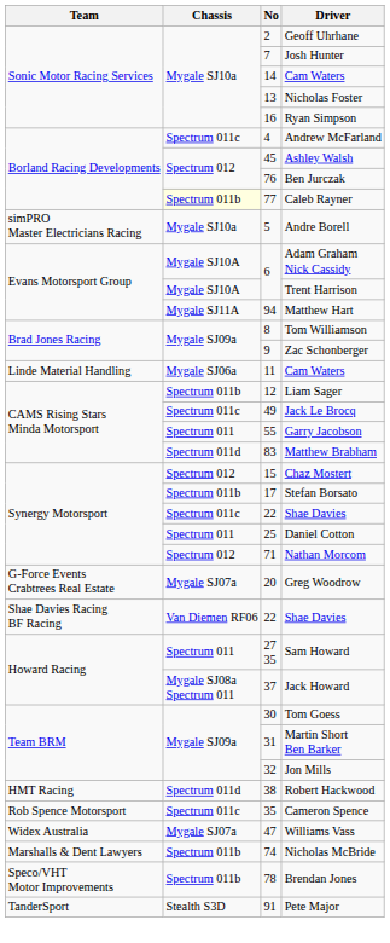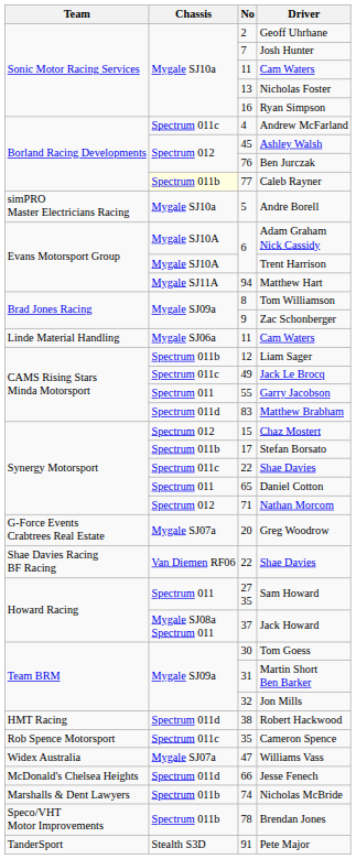 <table class="wikitable" style="font-size: 90%;">
 <tr>
 <th>Team</th>
 <th>Chassis</th>
 <th>No</th>
 <th>Driver</th>
 </tr>
 <tr>
 <td rowspan=5><a href='#'>Sonic Motor Racing Services</a></td>
 <td rowspan=5><a href='#'>Mygale</a> SJ10a</td>
 <td>2</td>
 <td>Geoff Uhrhane</td>
 </tr>
 <tr>
 <td>7</td>
 <td>Josh Hunter</td>
 </tr>
 <tr>
-<td>14</td>
+<td>11</td>
 <td><a href='#'>Cam Waters</a></td>
 </tr>
 <tr>
 <td>13</td>
 <td>Nicholas Foster</td>
 </tr>
 <tr>
 <td>16</td>
 <td>Ryan Simpson</td>
 </tr>
 <tr>
 <td rowspan=4><a href='#'>Borland Racing Developments</a></td>
 <td><a href='#'>Spectrum</a> 011c</td>
 <td>4</td>
 <td>Andrew McFarland</td>
 </tr>
 <tr>
 <td rowspan=2><a href='#'>Spectrum</a> 012</td>
 <td>45</td>
 <td><a href='#'>Ashley Walsh</a></td>
 </tr>
 <tr>
 <td>76</td>
 <td>Ben Jurczak</td>
 </tr>
 <tr>
 <td style="background: lightyellow;"><a href='#'>Spectrum</a> 011b</td>
 <td>77</td>
 <td>Caleb Rayner</td>
 </tr>
 <tr>
 <td>simPRO<br>Master Electricians Racing</td>
 <td><a href='#'>Mygale</a> SJ10a</td>
 <td>5</td>
 <td>Andre Borell</td>
 </tr>
 <tr>
 <td rowspan=3>Evans Motorsport Group</td>
 <td><a href='#'>Mygale</a> SJ10A</td>
 <td rowspan=2>6</td>
 <td>Adam Graham<br> <a href='#'>Nick Cassidy</a></td>
 </tr>
 <tr>
 <td><a href='#'>Mygale</a> SJ10A</td>
 <td>Trent Harrison</td>
 </tr>
 <tr>
 <td><a href='#'>Mygale</a> SJ11A</td>
 <td>94</td>
 <td>Matthew Hart</td>
 </tr>
 <tr>
 <td rowspan=2><a href='#'>Brad Jones Racing</a></td>
 <td rowspan=2><a href='#'>Mygale</a> SJ09a</td>
 <td>8</td>
 <td>Tom Williamson</td>
 </tr>
 <tr>
 <td>9</td>
 <td>Zac Schonberger</td>
 </tr>
 <tr>
 <td>Linde Material Handling</td>
 <td><a href='#'>Mygale</a> SJ06a</td>
 <td>11</td>
 <td><a href='#'>Cam Waters</a></td>
 </tr>
 <tr>
 <td rowspan=4>CAMS Rising Stars<br>Minda Motorsport</td>
 <td><a href='#'>Spectrum</a> 011b</td>
 <td>12</td>
 <td>Liam Sager</td>
 </tr>
 <tr>
 <td><a href='#'>Spectrum</a> 011c</td>
 <td>49</td>
 <td><a href='#'>Jack Le Brocq</a></td>
 </tr>
 <tr>
 <td><a href='#'>Spectrum</a> 011</td>
 <td>55</td>
 <td><a href='#'>Garry Jacobson</a></td>
 </tr>
 <tr>
 <td><a href='#'>Spectrum</a> 011d</td>
 <td>83</td>
 <td><a href='#'>Matthew Brabham</a></td>
 </tr>
 <tr>
 <td rowspan=5>Synergy Motorsport</td>
 <td><a href='#'>Spectrum</a> 012</td>
 <td>15</td>
 <td><a href='#'>Chaz Mostert</a></td>
 </tr>
 <tr>
 <td><a href='#'>Spectrum</a> 011b</td>
 <td>17</td>
 <td>Stefan Borsato</td>
 </tr>
 <tr>
 <td><a href='#'>Spectrum</a> 011c</td>
 <td>22</td>
 <td><a href='#'>Shae Davies</a></td>
 </tr>
 <tr>
 <td><a href='#'>Spectrum</a> 011</td>
-<td>25</td>
+<td>65</td>
 <td>Daniel Cotton</td>
 </tr>
 <tr>
 <td><a href='#'>Spectrum</a> 012</td>
 <td>71</td>
 <td><a href='#'>Nathan Morcom</a></td>
 </tr>
 <tr>
 <td>G-Force Events<br>Crabtrees Real Estate</td>
 <td><a href='#'>Mygale</a> SJ07a</td>
 <td>20</td>
 <td>Greg Woodrow</td>
 </tr>
 <tr>
 <td>Shae Davies Racing<br>BF Racing</td>
 <td><a href='#'>Van Diemen</a> RF06</td>
 <td>22</td>
 <td><a href='#'>Shae Davies</a></td>
 </tr>
 <tr>
 <td rowspan=2>Howard Racing</td>
 <td><a href='#'>Spectrum</a> 011</td>
 <td>27<br>35</td>
 <td>Sam Howard</td>
 </tr>
 <tr>
 <td><a href='#'>Mygale</a> SJ08a<br> <a href='#'>Spectrum</a> 011</td>
 <td>37</td>
 <td>Jack Howard</td>
 </tr>
 <tr>
 <td rowspan=3><a href='#'>Team BRM</a></td>
 <td rowspan=3><a href='#'>Mygale</a> SJ09a</td>
 <td>30</td>
 <td>Tom Goess</td>
 </tr>
 <tr>
 <td>31</td>
 <td>Martin Short<br><a href='#'>Ben Barker</a></td>
 </tr>
 <tr>
 <td>32</td>
 <td>Jon Mills</td>
 </tr>
 <tr>
 <td>HMT Racing</td>
 <td><a href='#'>Spectrum</a> 011d</td>
 <td>38</td>
 <td>Robert Hackwood</td>
 </tr>
 <tr>
 <td>Rob Spence Motorsport</td>
 <td><a href='#'>Spectrum</a> 011c</td>
 <td>35</td>
 <td>Cameron Spence</td>
 </tr>
 <tr>
 <td>Widex Australia</td>
 <td><a href='#'>Mygale</a> SJ07a</td>
 <td>47</td>
 <td>Williams Vass</td>
 </tr>
 <tr>
+<td>McDonald's Chelsea Heights</td>
+<td><a href='#'>Spectrum</a> 011d</td>
+<td>66</td>
+<td>Jesse Fenech</td>
+</tr>
+<tr>
 <td>Marshalls & Dent Lawyers</td>
 <td><a href='#'>Spectrum</a> 011b</td>
 <td>74</td>
 <td>Nicholas McBride</td>
 </tr>
 <tr>
 <td>Speco/VHT<br>Motor Improvements</td>
 <td><a href='#'>Spectrum</a> 011b</td>
 <td>78</td>
 <td>Brendan Jones</td>
 </tr>
 <tr>
 <td>TanderSport</td>
 <td>Stealth S3D</td>
 <td>91</td>
 <td>Pete Major</td>
 </tr>
 </table>
